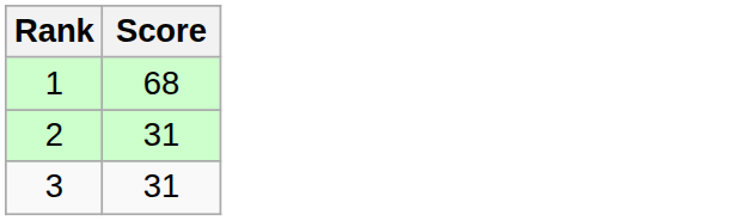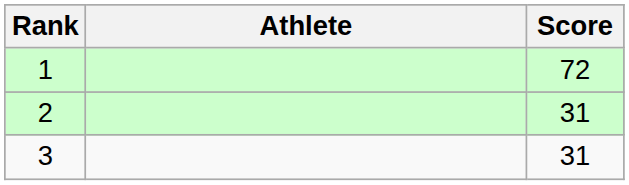 <table class=wikitable style="text-align:center;">
 <tr>
 <th width=40>Rank</th>
+<th width=250>Athlete</th>
 <th width=50>Score</th>
 </tr>
 <tr bgcolor="ccffcc">
 <td>1</td>
-<td>68</td>
+<td align=left></td>
+<td>72</td>
 </tr>
 <tr bgcolor="ccffcc">
 <td>2</td>
+<td align=left></td>
 <td>31</td>
 </tr>
 <tr>
 <td>3</td>
+<td align=left></td>
 <td>31</td>
 </tr>
 </table>
